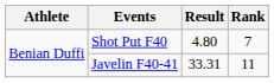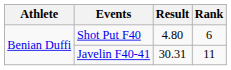 <table class=wikitable style="font-size:90%">
 <tr align=center>
 <th>Athlete</th>
 <th>Events</th>
 <th>Result</th>
 <th>Rank</th>
 </tr>
 <tr align=center>
 <td align=left rowspan=2><a href='#'>Benian Duffi</a></td>
 <td align=left><a href='#'>Shot Put F40</a></td>
 <td>4.80</td>
-<td>7</td>
+<td>6</td>
 </tr>
 <tr align=center>
 <td align=left><a href='#'>Javelin F40-41</a></td>
-<td>33.31</td>
+<td>30.31</td>
 <td>11</td>
 </tr>
 </table>
